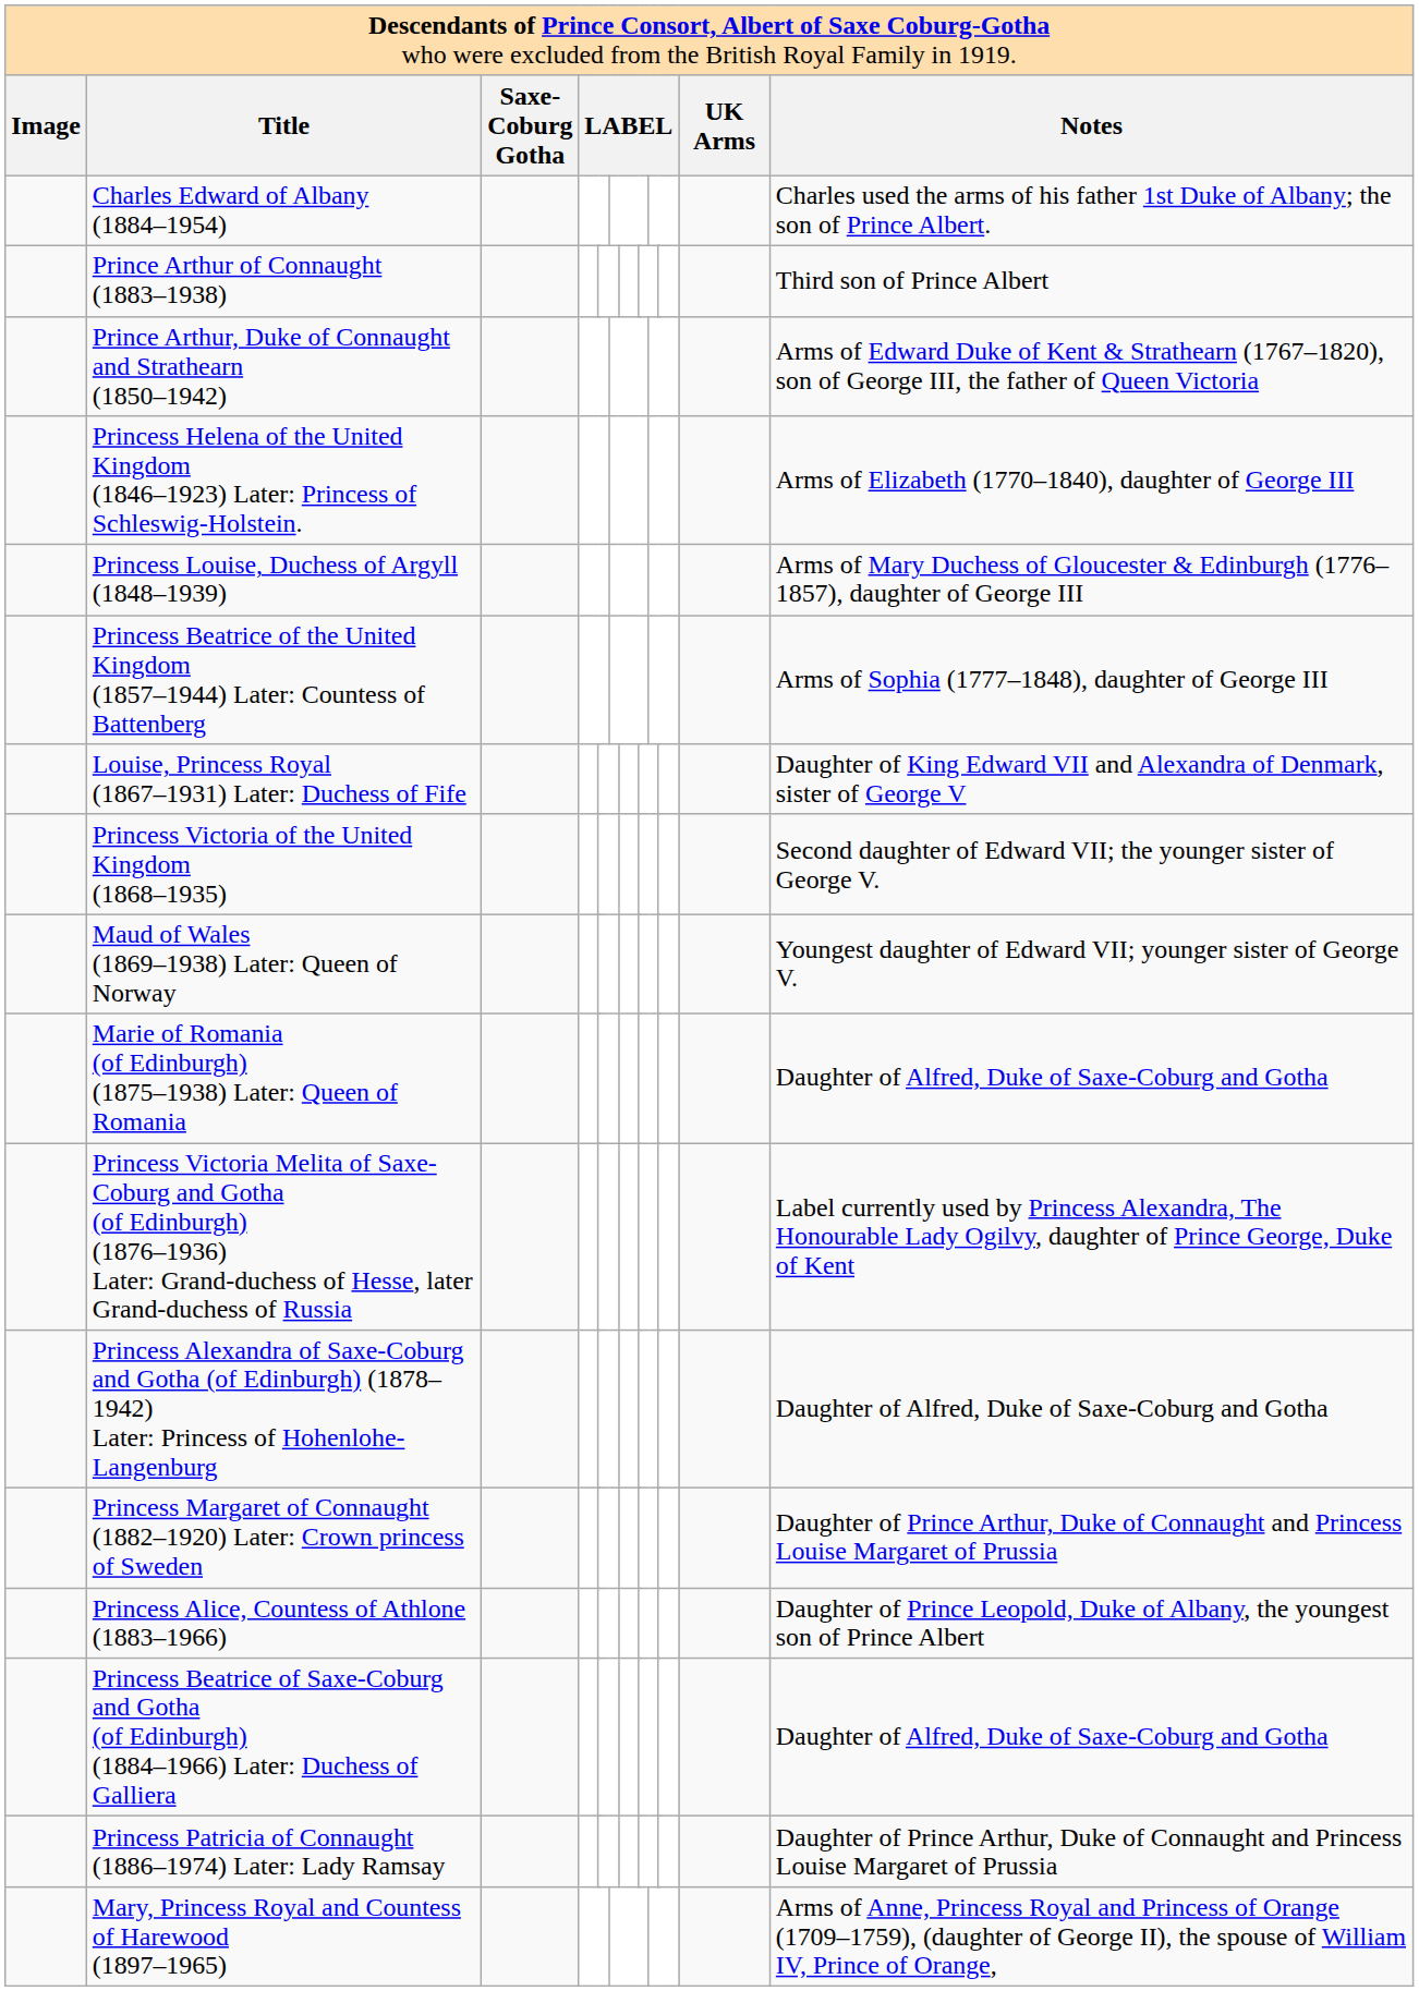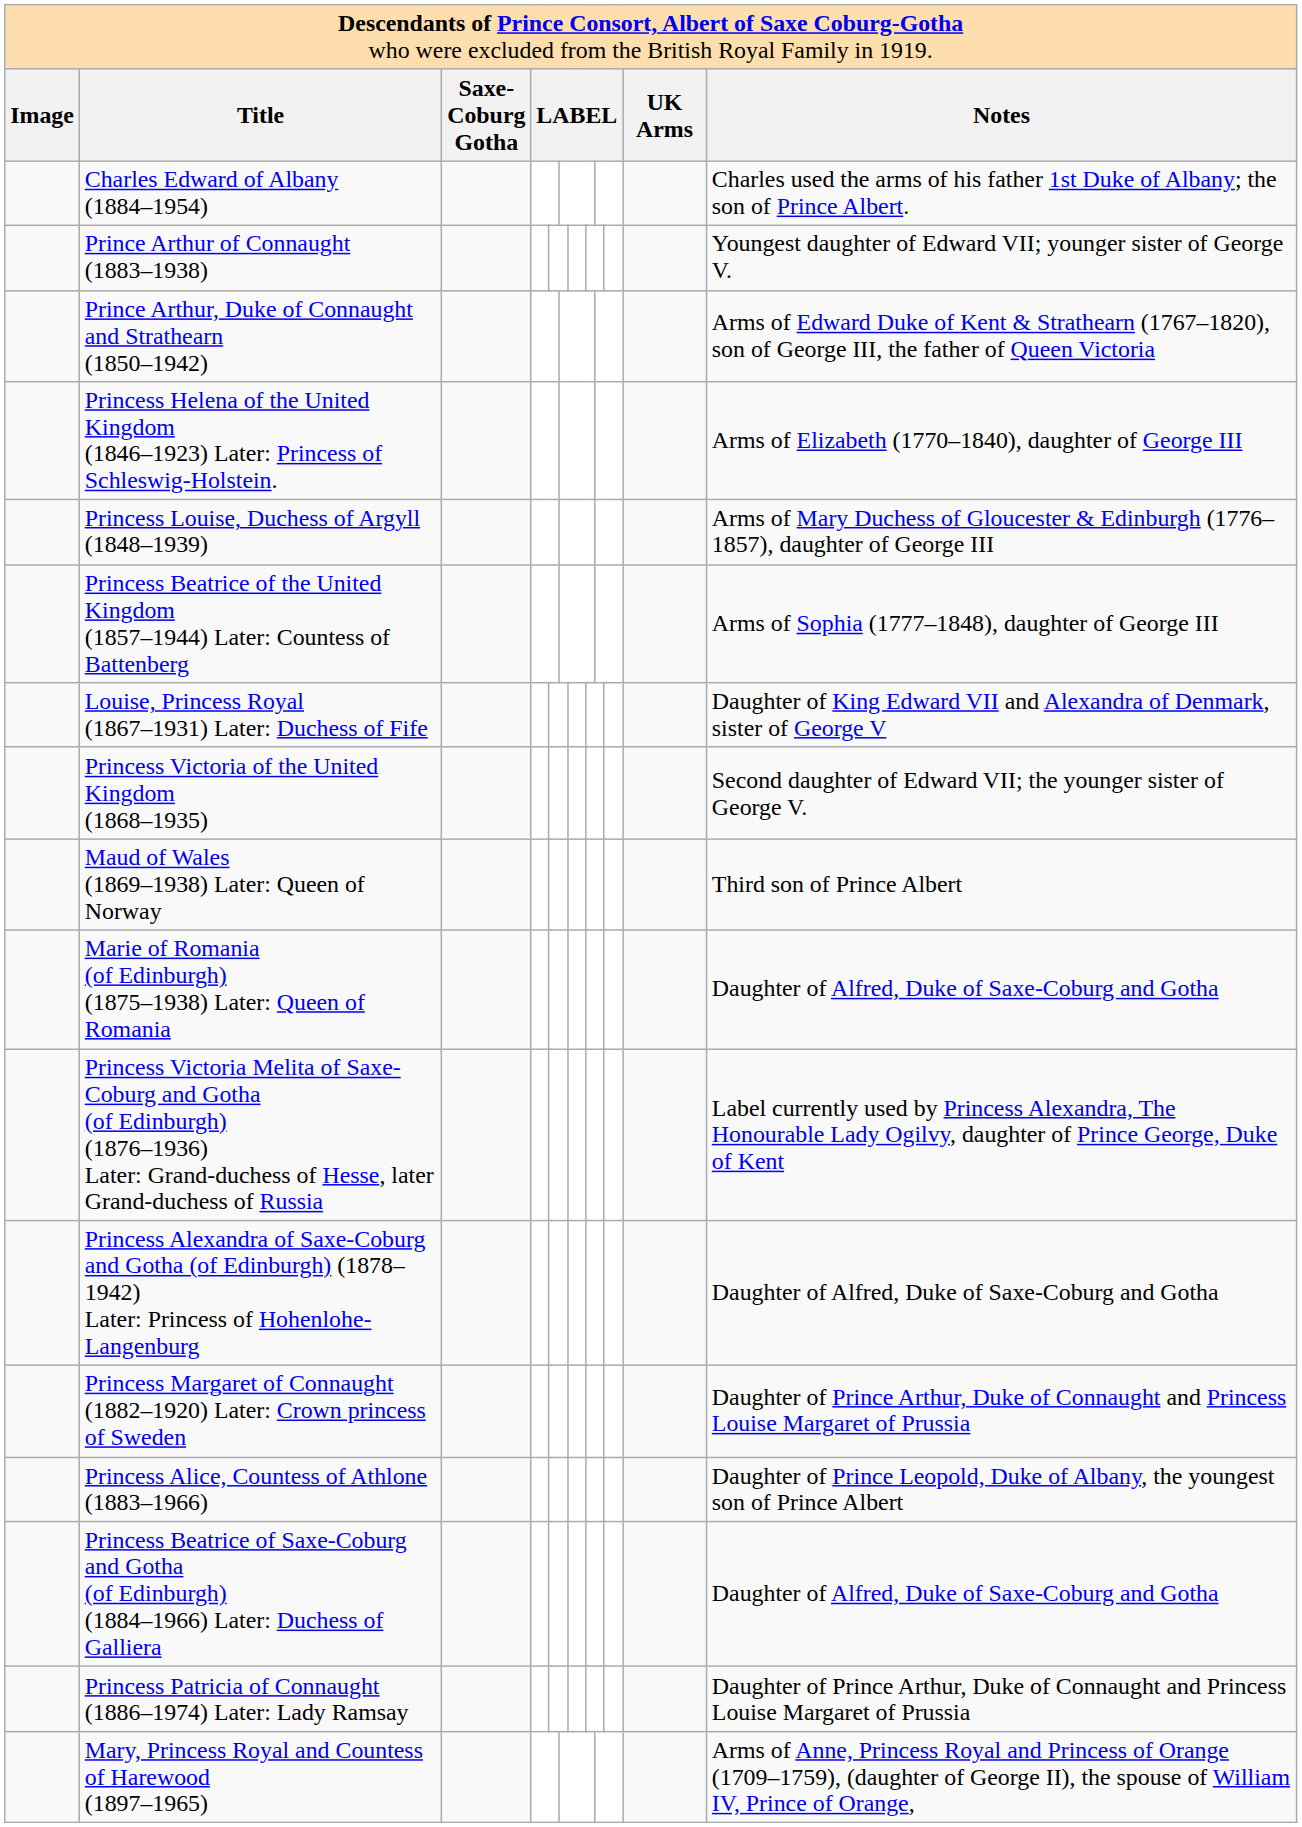 <table class="wikitable">
 <tr>
 <td align=center bgcolor="#FFDEAD" colspan=20><strong>Descendants of <a href='#'>Prince Consort, Albert of Saxe Coburg-Gotha</a></strong><br>who were excluded from the British Royal Family in 1919.</td>
 </tr>
 <tr>
 <th>Image</th>
 <th>Title</th>
 <th>Saxe-<br>Coburg<br>Gotha</th>
 <th colspan=15>LABEL  <br></th>
 <th>UK Arms</th>
 <th>Notes</th>
 </tr>
 <tr>
 <td align=center></td>
 <td><a href='#'>Charles Edward of Albany</a><br>(1884–1954)</td>
 <td align=center></td>
 <td align=center bgcolor="#ffffff" colspan=5></td>
 <td align=center bgcolor="#ffffff" colspan=5></td>
 <td align=center bgcolor="#ffffff" colspan=5></td>
 <td></td>
 <td>Charles used the arms of his father <a href='#'>1st Duke of Albany</a>; the son of <a href='#'>Prince Albert</a>.</td>
 </tr>
 <tr>
 <td align=center></td>
 <td><a href='#'>Prince Arthur of Connaught</a><br>(1883–1938)</td>
 <td align=center></td>
 <td align=center bgcolor="#ffffff" colspan=3></td>
 <td align=center bgcolor="#ffffff" colspan=3></td>
 <td align=center bgcolor="#ffffff" colspan=3></td>
 <td align=center bgcolor="#ffffff" colspan=3></td>
 <td align=center bgcolor="#ffffff" colspan=3></td>
 <td></td>
-<td>Third son of Prince Albert</td>
+<td>Youngest daughter of Edward VII; younger sister of George V.</td>
 </tr>
 <tr>
 <td></td>
 <td><a href='#'>Prince Arthur, Duke of Connaught and Strathearn</a><br>(1850–1942)</td>
 <td align=center></td>
 <td align=center bgcolor="#ffffff" colspan=5></td>
 <td align=center bgcolor="#ffffff" colspan=5></td>
 <td align=center bgcolor="#ffffff" colspan=5></td>
 <td></td>
 <td>Arms of <a href='#'>Edward Duke of Kent & Strathearn</a> (1767–1820), son of George III, the father of <a href='#'>Queen Victoria</a></td>
 </tr>
 <tr>
 <td align=center></td>
 <td><a href='#'>Princess Helena of the United Kingdom</a><br>(1846–1923) Later: <a href='#'>Princess of Schleswig-Holstein</a>.</td>
 <td align=center></td>
 <td align=center bgcolor="#ffffff" colspan=5></td>
 <td align=center bgcolor="#ffffff" colspan=5></td>
 <td align=center bgcolor="#ffffff" colspan=5></td>
 <td></td>
 <td>Arms of <a href='#'>Elizabeth</a> (1770–1840), daughter of <a href='#'>George III</a></td>
 </tr>
 <tr>
 <td></td>
 <td><a href='#'>Princess Louise, Duchess of Argyll</a><br>(1848–1939)</td>
 <td align=center></td>
 <td bgcolor="#ffffff" colspan=5></td>
 <td align=center bgcolor="#ffffff" colspan=5></td>
 <td bgcolor="#ffffff" colspan=5></td>
 <td></td>
 <td>Arms of <a href='#'>Mary Duchess of Gloucester & Edinburgh</a> (1776–1857), daughter of George III</td>
 </tr>
 <tr>
 <td></td>
 <td><a href='#'>Princess Beatrice of the United Kingdom</a><br>(1857–1944) Later: Countess of <a href='#'>Battenberg</a></td>
 <td align=center></td>
 <td align=center bgcolor="#ffffff" colspan=5></td>
 <td align=center bgcolor="#ffffff" colspan=5></td>
 <td align=center bgcolor="#ffffff" colspan=5></td>
 <td></td>
 <td>Arms of <a href='#'>Sophia</a> (1777–1848), daughter of George III</td>
 </tr>
 <tr>
 <td></td>
 <td><a href='#'>Louise, Princess Royal</a><br>(1867–1931) Later: <a href='#'>Duchess of Fife</a></td>
 <td align=center></td>
 <td align=center bgcolor="#ffffff" colspan=3></td>
 <td align=center bgcolor="#ffffff" colspan=3></td>
 <td align=center bgcolor="#ffffff" colspan=3></td>
 <td align=center bgcolor="#ffffff" colspan=3></td>
 <td align=center bgcolor="#ffffff" colspan=3></td>
 <td></td>
 <td>Daughter of <a href='#'>King Edward VII</a> and <a href='#'>Alexandra of Denmark</a>, sister of <a href='#'>George V</a></td>
 </tr>
 <tr>
 <td></td>
 <td><a href='#'>Princess Victoria of the United Kingdom</a><br>(1868–1935)</td>
 <td align=center></td>
 <td align=center bgcolor="#ffffff" colspan=3></td>
 <td align=center bgcolor="#ffffff" colspan=3></td>
 <td align=center bgcolor="#ffffff" colspan=3></td>
 <td align=center bgcolor="#ffffff" colspan=3></td>
 <td align=center bgcolor="#ffffff" colspan=3></td>
 <td></td>
 <td>Second daughter of Edward VII; the younger sister of George V.</td>
 </tr>
 <tr>
 <td></td>
 <td><a href='#'>Maud of Wales</a><br>(1869–1938) Later: Queen of Norway</td>
 <td align=center></td>
 <td align=center bgcolor="#ffffff" colspan=3></td>
 <td align=center bgcolor="#ffffff" colspan=3></td>
 <td align=center bgcolor="#ffffff" colspan=3></td>
 <td align=center bgcolor="#ffffff" colspan=3></td>
 <td align=center bgcolor="#ffffff" colspan=3></td>
 <td></td>
-<td>Youngest daughter of Edward VII; younger sister of George V.</td>
+<td>Third son of Prince Albert</td>
 </tr>
 <tr>
 <td align=center></td>
 <td><a href='#'> Marie of Romania<br>(of Edinburgh)</a><br>(1875–1938) Later: <a href='#'>Queen of Romania</a></td>
 <td align=center></td>
 <td align=center bgcolor="#ffffff" colspan=3></td>
 <td align=center bgcolor="#ffffff" colspan=3></td>
 <td align=center bgcolor="#ffffff" colspan=3></td>
 <td align=center bgcolor="#ffffff" colspan=3></td>
 <td align=center bgcolor="#ffffff" colspan=3></td>
 <td></td>
 <td>Daughter of <a href='#'>Alfred, Duke of Saxe-Coburg and Gotha</a></td>
 </tr>
 <tr>
 <td align=center></td>
 <td><a href='#'>Princess Victoria Melita of Saxe-Coburg and Gotha<br>(of Edinburgh)</a><br>(1876–1936)<br>Later: Grand-duchess of <a href='#'>Hesse</a>, later Grand-duchess of <a href='#'>Russia</a></td>
 <td align=center></td>
 <td align=center bgcolor="#ffffff" colspan=3></td>
 <td align=center bgcolor="#ffffff" colspan=3></td>
 <td align=center bgcolor="#ffffff" colspan=3></td>
 <td align=center bgcolor="#ffffff" colspan=3></td>
 <td align=center bgcolor="#ffffff" colspan=3></td>
 <td></td>
 <td>Label currently used by <a href='#'>Princess Alexandra, The Honourable Lady Ogilvy</a>, daughter of <a href='#'>Prince George, Duke of Kent</a></td>
 </tr>
 <tr>
 <td align=center></td>
 <td><a href='#'>Princess Alexandra of Saxe-Coburg and Gotha (of Edinburgh)</a> (1878–1942)<br>Later: Princess of <a href='#'>Hohenlohe-Langenburg</a></td>
 <td align=center></td>
 <td align=center bgcolor="#ffffff" colspan=3></td>
 <td align=center bgcolor="#ffffff" colspan=3></td>
 <td align=center bgcolor="#ffffff" colspan=3></td>
 <td align=center bgcolor="#ffffff" colspan=3></td>
 <td align=center bgcolor="#ffffff" colspan=3></td>
 <td></td>
 <td>Daughter of Alfred, Duke of Saxe-Coburg and Gotha</td>
 </tr>
 <tr>
 <td align=center></td>
 <td><a href='#'>Princess Margaret of Connaught</a><br>(1882–1920) Later: <a href='#'>Crown princess of Sweden</a></td>
 <td align=center></td>
 <td align=center bgcolor="#ffffff" colspan=3></td>
 <td align=center bgcolor="#ffffff" colspan=3></td>
 <td align=center bgcolor="#ffffff" colspan=3></td>
 <td align=center bgcolor="#ffffff" colspan=3></td>
 <td align=center bgcolor="#ffffff" colspan=3></td>
 <td></td>
 <td>Daughter of <a href='#'>Prince Arthur, Duke of Connaught</a> and <a href='#'>Princess Louise Margaret of Prussia</a></td>
 </tr>
 <tr>
 <td align=center></td>
 <td><a href='#'>Princess Alice, Countess of Athlone</a><br>(1883–1966)</td>
 <td align=center></td>
 <td align=center bgcolor="#ffffff" colspan=3></td>
 <td align=center bgcolor="#ffffff" colspan=3></td>
 <td align=center bgcolor="#ffffff" colspan=3></td>
 <td align=center bgcolor="#ffffff" colspan=3></td>
 <td align=center bgcolor="#ffffff" colspan=3></td>
 <td></td>
 <td>Daughter of <a href='#'>Prince Leopold, Duke of Albany</a>, the youngest son of Prince Albert</td>
 </tr>
 <tr>
 <td align=center></td>
 <td><a href='#'>Princess Beatrice of Saxe-Coburg and Gotha<br>(of Edinburgh)</a><br>(1884–1966) Later: <a href='#'>Duchess of Galliera</a></td>
 <td align=center></td>
 <td align=center bgcolor="#ffffff" colspan=3></td>
 <td align=center bgcolor="#ffffff" colspan=3></td>
 <td align=center bgcolor="#ffffff" colspan=3></td>
 <td align=center bgcolor="#ffffff" colspan=3></td>
 <td align=center bgcolor="#ffffff" colspan=3></td>
 <td></td>
 <td>Daughter of <a href='#'>Alfred, Duke of Saxe-Coburg and Gotha</a></td>
 </tr>
 <tr>
 <td align=center></td>
 <td><a href='#'>Princess Patricia of Connaught</a><br>(1886–1974) Later: Lady Ramsay</td>
 <td align=center></td>
 <td align=center bgcolor="#ffffff" colspan=3></td>
 <td align=center bgcolor="#ffffff" colspan=3></td>
 <td align=center bgcolor="#ffffff" colspan=3></td>
 <td align=center bgcolor="#ffffff" colspan=3></td>
 <td align=center bgcolor="#ffffff" colspan=3></td>
 <td></td>
 <td>Daughter of Prince Arthur, Duke of Connaught and Princess Louise Margaret of Prussia</td>
 </tr>
 <tr>
 <td align=center></td>
 <td><a href='#'>Mary, Princess Royal and Countess of Harewood</a><br>(1897–1965)</td>
 <td align=center></td>
 <td align=center bgcolor="#ffffff" colspan=5></td>
 <td align=center bgcolor="#ffffff" colspan=5></td>
 <td align=center bgcolor="#ffffff" colspan=5></td>
 <td></td>
 <td>Arms of <a href='#'>Anne, Princess Royal and Princess of Orange</a> (1709–1759), (daughter of George II), the spouse of <a href='#'>William IV, Prince of Orange</a>,</td>
 </tr>
 <tr>
 </tr>
 </table>
